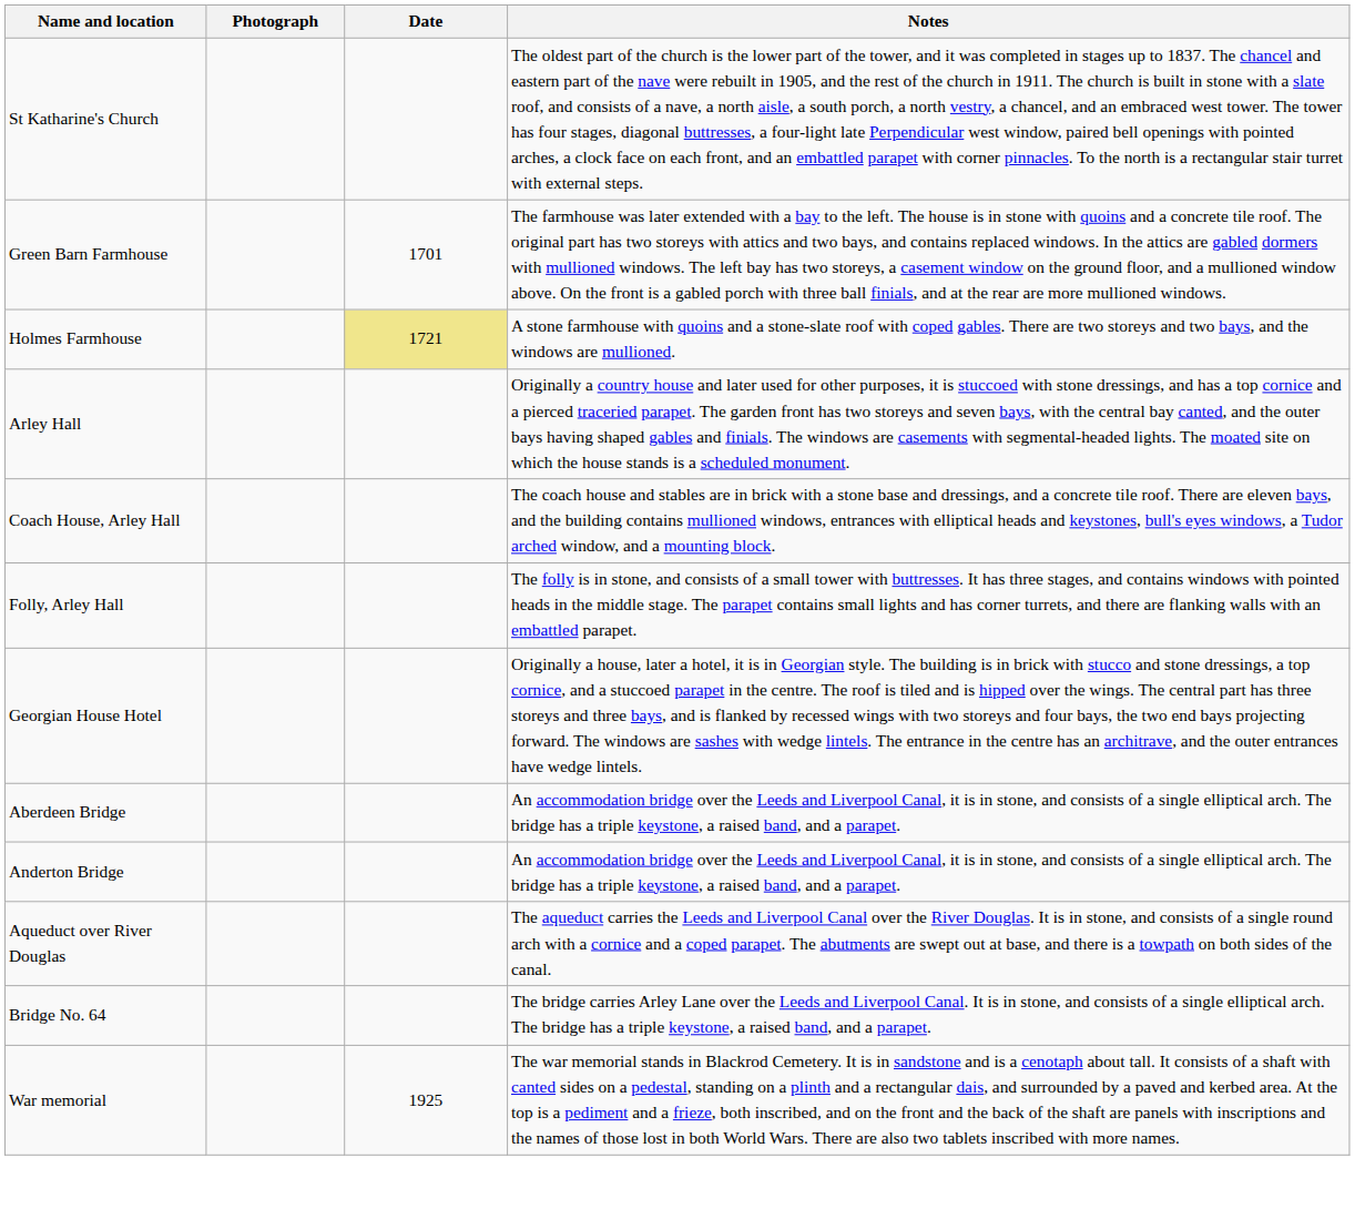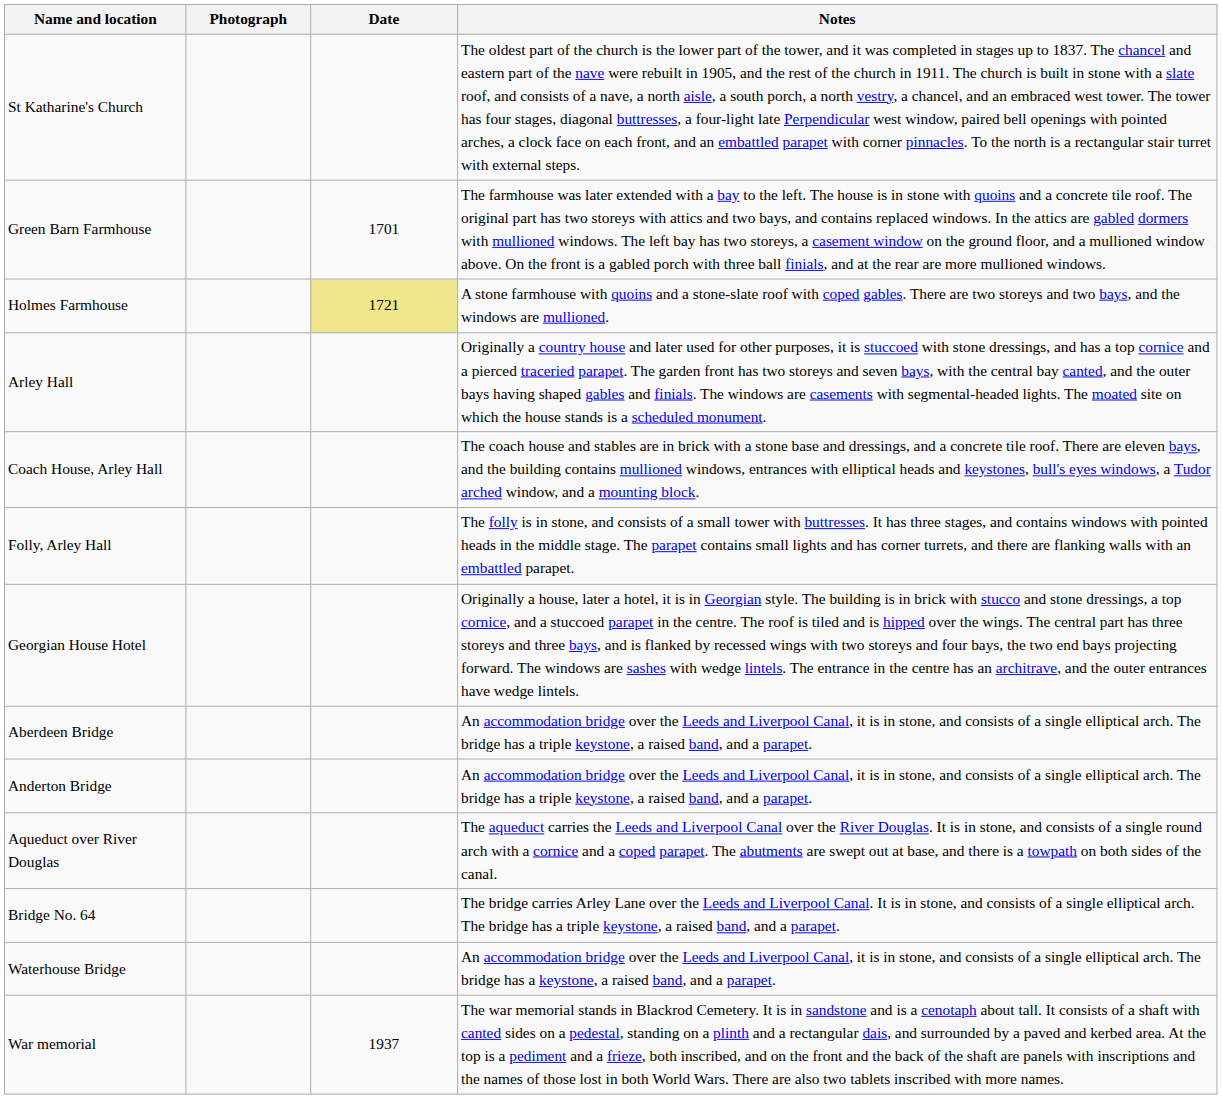 <table class="wikitable sortable plainrowheaders" style="width:100%;border:0px;text-align:left;line-height:150%;">
 <tr>
 <th scope="col"  style="width:150px">Name and location</th>
 <th scope="col"  style="width:100px" class="unsortable">Photograph</th>
 <th scope="col"  style="width:120px">Date</th>
 <th scope="col"  style="width:650px" class="unsortable">Notes</th>
 </tr>
 <tr>
 <td>St Katharine's Church<br><small></small></td>
 <td></td>
 <td align="center"></td>
 <td>The oldest part of the church is the lower part of the tower, and it was completed in stages up to 1837. The <a href='#'>chancel</a> and eastern part of the <a href='#'>nave</a> were rebuilt in 1905, and the rest of the church in 1911. The church is built in stone with a <a href='#'>slate</a> roof, and consists of a nave, a north <a href='#'>aisle</a>, a south porch, a north <a href='#'>vestry</a>, a chancel, and an embraced west tower. The tower has four stages, diagonal <a href='#'>buttresses</a>, a four-light late <a href='#'>Perpendicular</a> west window, paired bell openings with pointed arches, a clock face on each front, and an <a href='#'>embattled</a> <a href='#'>parapet</a> with corner <a href='#'>pinnacles</a>. To the north is a rectangular stair turret with external steps.</td>
 </tr>
 <tr>
 <td>Green Barn Farmhouse<br><small></small></td>
 <td></td>
 <td align="center">1701</td>
 <td>The farmhouse was later extended with a <a href='#'>bay</a> to the left. The house is in stone with <a href='#'>quoins</a> and a concrete tile roof. The original part has two storeys with attics and two bays, and contains replaced windows. In the attics are <a href='#'>gabled</a> <a href='#'>dormers</a> with <a href='#'>mullioned</a> windows. The left bay has two storeys, a <a href='#'>casement window</a> on the ground floor, and a mullioned window above. On the front is a gabled porch with three ball <a href='#'>finials</a>, and at the rear are more mullioned windows.</td>
 </tr>
 <tr>
 <td>Holmes Farmhouse<br><small></small></td>
 <td></td>
 <td align="center" style="background: khaki;">1721</td>
 <td>A stone farmhouse with <a href='#'>quoins</a> and a stone-slate roof with <a href='#'>coped</a> <a href='#'>gables</a>. There are two storeys and two <a href='#'>bays</a>, and the windows are <a href='#'>mullioned</a>.</td>
 </tr>
 <tr>
 <td>Arley Hall<br><small></small></td>
 <td></td>
 <td align="center"></td>
 <td>Originally a <a href='#'>country house</a> and later used for other purposes, it is <a href='#'>stuccoed</a> with stone dressings, and has a top <a href='#'>cornice</a> and a pierced <a href='#'>traceried</a> <a href='#'>parapet</a>. The garden front has two storeys and seven <a href='#'>bays</a>, with the central bay <a href='#'>canted</a>, and the outer bays having shaped <a href='#'>gables</a> and <a href='#'>finials</a>. The windows are <a href='#'>casements</a> with segmental-headed lights. The <a href='#'>moated</a> site on which the house stands is a <a href='#'>scheduled monument</a>.</td>
 </tr>
 <tr>
 <td>Coach House, Arley Hall<br><small></small></td>
 <td></td>
 <td align="center"></td>
 <td>The coach house and stables are in brick with a stone base and dressings, and a concrete tile roof. There are eleven <a href='#'>bays</a>, and the building contains <a href='#'>mullioned</a> windows, entrances with elliptical heads and <a href='#'>keystones</a>, <a href='#'>bull's eyes windows</a>, a <a href='#'>Tudor arched</a> window, and a <a href='#'>mounting block</a>.</td>
 </tr>
 <tr>
 <td>Folly, Arley Hall<br><small></small></td>
 <td></td>
 <td align="center"></td>
 <td>The <a href='#'>folly</a> is in stone, and consists of a small tower with <a href='#'>buttresses</a>. It has three stages, and contains windows with pointed heads in the middle stage. The <a href='#'>parapet</a> contains small lights and has corner turrets, and there are flanking walls with an <a href='#'>embattled</a> parapet.</td>
 </tr>
 <tr>
 <td>Georgian House Hotel<br><small></small></td>
 <td></td>
 <td align="center"></td>
 <td>Originally a house, later a hotel, it is in <a href='#'>Georgian</a> style. The building is in brick with <a href='#'>stucco</a> and stone dressings, a top <a href='#'>cornice</a>, and a stuccoed <a href='#'>parapet</a> in the centre. The roof is tiled and is <a href='#'>hipped</a> over the wings. The central part has three storeys and three <a href='#'>bays</a>, and is flanked by recessed wings with two storeys and four bays, the two end bays projecting forward. The windows are <a href='#'>sashes</a> with wedge <a href='#'>lintels</a>. The entrance in the centre has an <a href='#'>architrave</a>, and the outer entrances have wedge lintels.</td>
 </tr>
 <tr>
 <td>Aberdeen Bridge<br><small></small></td>
 <td></td>
 <td align="center"></td>
 <td>An <a href='#'>accommodation bridge</a> over the <a href='#'>Leeds and Liverpool Canal</a>, it is in stone, and consists of a single elliptical arch. The bridge has a triple <a href='#'>keystone</a>, a raised <a href='#'>band</a>, and a <a href='#'>parapet</a>.</td>
 </tr>
 <tr>
 <td>Anderton Bridge<br><small></small></td>
 <td></td>
 <td align="center"></td>
 <td>An <a href='#'>accommodation bridge</a> over the <a href='#'>Leeds and Liverpool Canal</a>, it is in stone, and consists of a single elliptical arch. The bridge has a triple <a href='#'>keystone</a>, a raised <a href='#'>band</a>, and a <a href='#'>parapet</a>.</td>
 </tr>
 <tr>
 <td>Aqueduct over River Douglas<br><small></small></td>
 <td></td>
 <td align="center"></td>
 <td>The <a href='#'>aqueduct</a> carries the <a href='#'>Leeds and Liverpool Canal</a> over the <a href='#'>River Douglas</a>. It is in stone, and consists of a single round arch with a <a href='#'>cornice</a> and a <a href='#'>coped</a> <a href='#'>parapet</a>. The <a href='#'>abutments</a> are swept out at base, and there is a <a href='#'>towpath</a> on both sides of the canal.</td>
 </tr>
 <tr>
 <td>Bridge No. 64<br><small></small></td>
 <td></td>
 <td align="center"></td>
 <td>The bridge carries Arley Lane over the <a href='#'>Leeds and Liverpool Canal</a>. It is in stone, and consists of a single elliptical arch. The bridge has a triple <a href='#'>keystone</a>, a raised <a href='#'>band</a>, and a <a href='#'>parapet</a>.</td>
 </tr>
 <tr>
+<td>Waterhouse Bridge<br><small></small></td>
+<td></td>
+<td align="center"></td>
+<td>An <a href='#'>accommodation bridge</a> over the <a href='#'>Leeds and Liverpool Canal</a>, it is in stone, and consists of a single elliptical arch. The bridge has a <a href='#'>keystone</a>, a raised <a href='#'>band</a>, and a <a href='#'>parapet</a>.</td>
+</tr>
+<tr>
 <td>War memorial<br><small></small></td>
 <td></td>
-<td align="center">1925</td>
+<td align="center">1937</td>
 <td>The war memorial stands in Blackrod Cemetery. It is in <a href='#'>sandstone</a> and is a <a href='#'>cenotaph</a> about  tall. It consists of a shaft with <a href='#'>canted</a> sides on a <a href='#'>pedestal</a>, standing on a <a href='#'>plinth</a> and a rectangular <a href='#'>dais</a>, and surrounded by a paved and kerbed area. At the top is a <a href='#'>pediment</a> and a <a href='#'>frieze</a>, both inscribed, and on the front and the back of the shaft are panels with inscriptions and the names of those lost in both World Wars. There are also two tablets inscribed with more names.</td>
 </tr>
 </table>
